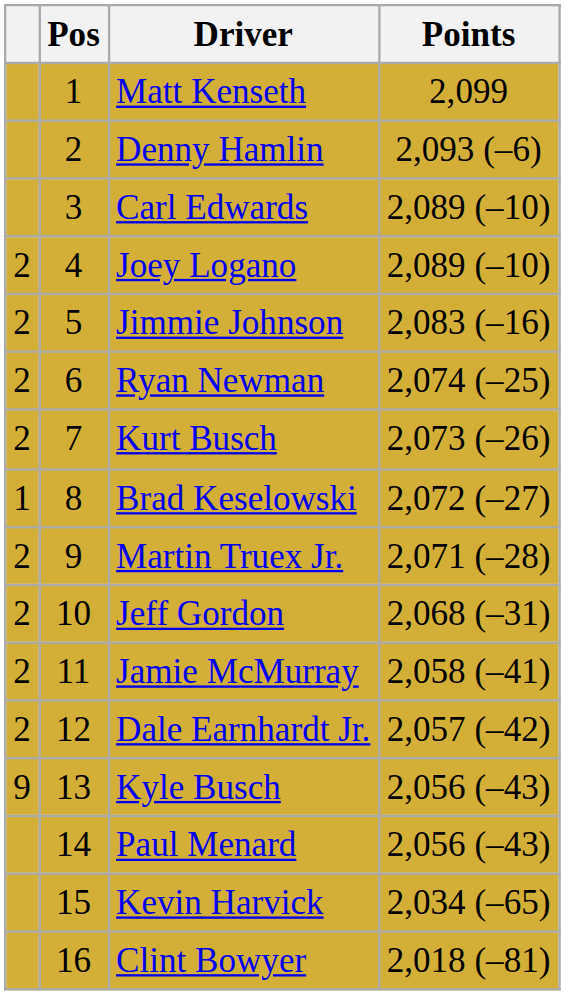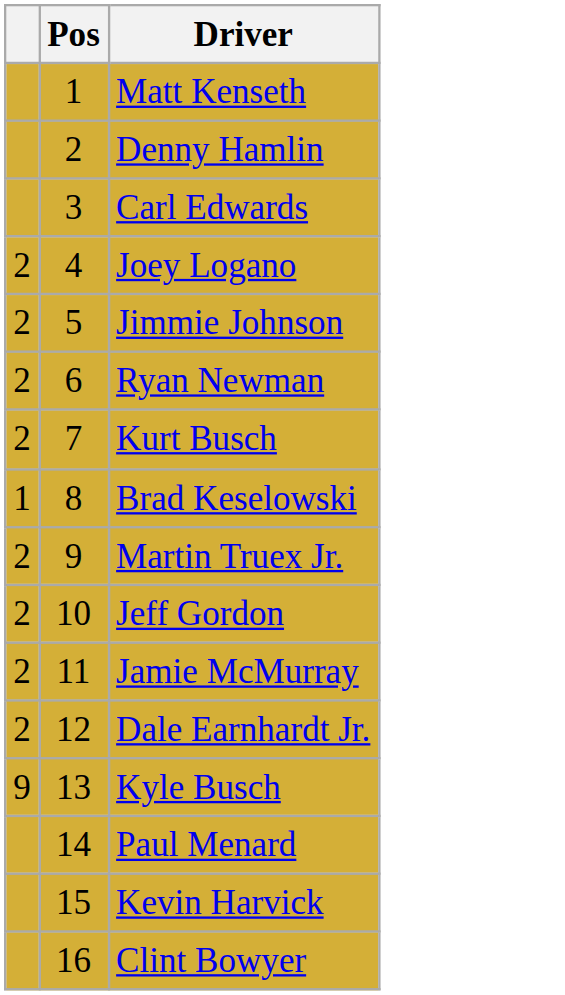 <table class="wikitable" style="font-size: 95%;">
 <tr>
 <th></th>
 <th>Pos</th>
 <th>Driver</th>
-<th>Points</th>
 </tr>
 <tr style="background:#D4AF37;">
 <td align="left"></td>
 <td style="text-align:center;">1</td>
 <td><a href='#'>Matt Kenseth</a></td>
-<td style="text-align:center;">2,099</td>
 </tr>
 <tr style="background:#D4AF37;">
 <td align="left"></td>
 <td style="text-align:center;">2</td>
 <td><a href='#'>Denny Hamlin</a></td>
-<td style="text-align:center;">2,093 (–6)</td>
 </tr>
 <tr style="background:#D4AF37;">
 <td align="left"></td>
 <td style="text-align:center;">3</td>
 <td><a href='#'>Carl Edwards</a></td>
-<td style="text-align:center;">2,089 (–10)</td>
 </tr>
 <tr style="background:#D4AF37;">
 <td align="left"> 2</td>
 <td style="text-align:center;">4</td>
 <td><a href='#'>Joey Logano</a></td>
-<td style="text-align:center;">2,089 (–10)</td>
 </tr>
 <tr style="background:#D4AF37;">
 <td align="left"> 2</td>
 <td style="text-align:center;">5</td>
 <td><a href='#'>Jimmie Johnson</a></td>
-<td style="text-align:center;">2,083 (–16)</td>
 </tr>
 <tr style="background:#D4AF37;">
 <td align="left"> 2</td>
 <td style="text-align:center;">6</td>
 <td><a href='#'>Ryan Newman</a></td>
-<td style="text-align:center;">2,074 (–25)</td>
 </tr>
 <tr style="background:#D4AF37;">
 <td align="left"> 2</td>
 <td style="text-align:center;">7</td>
 <td><a href='#'>Kurt Busch</a></td>
-<td style="text-align:center;">2,073 (–26)</td>
 </tr>
 <tr style="background:#D4AF37;">
 <td align="left"> 1</td>
 <td style="text-align:center;">8</td>
 <td><a href='#'>Brad Keselowski</a></td>
-<td style="text-align:center;">2,072 (–27)</td>
 </tr>
 <tr style="background:#D4AF37;">
 <td align="left"> 2</td>
 <td style="text-align:center;">9</td>
 <td><a href='#'>Martin Truex Jr.</a></td>
-<td style="text-align:center;">2,071 (–28)</td>
 </tr>
 <tr style="background:#D4AF37;">
 <td align="left"> 2</td>
 <td style="text-align:center;">10</td>
 <td><a href='#'>Jeff Gordon</a></td>
-<td style="text-align:center;">2,068 (–31)</td>
 </tr>
 <tr style="background:#D4AF37;">
 <td align="left"> 2</td>
 <td style="text-align:center;">11</td>
 <td><a href='#'>Jamie McMurray</a></td>
-<td style="text-align:center;">2,058 (–41)</td>
 </tr>
 <tr style="background:#D4AF37;">
 <td align="left"> 2</td>
 <td style="text-align:center;">12</td>
 <td><a href='#'>Dale Earnhardt Jr.</a></td>
-<td style="text-align:center;">2,057 (–42)</td>
 </tr>
 <tr style="background:#D4AF37;">
 <td align="left"> 9</td>
 <td style="text-align:center;">13</td>
 <td><a href='#'>Kyle Busch</a></td>
-<td style="text-align:center;">2,056 (–43)</td>
 </tr>
 <tr style="background:#D4AF37;">
 <td align="left"></td>
 <td style="text-align:center;">14</td>
 <td><a href='#'>Paul Menard</a></td>
-<td style="text-align:center;">2,056 (–43)</td>
 </tr>
 <tr style="background:#D4AF37;">
 <td align="left"></td>
 <td style="text-align:center;">15</td>
 <td><a href='#'>Kevin Harvick</a></td>
-<td style="text-align:center;">2,034 (–65)</td>
 </tr>
 <tr style="background:#D4AF37;">
 <td align="left"></td>
 <td style="text-align:center;">16</td>
 <td><a href='#'>Clint Bowyer</a></td>
-<td style="text-align:center;">2,018 (–81)</td>
 </tr>
 </table>
